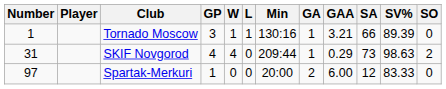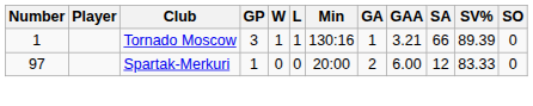 <table class="wikitable sortable" style="text-align: center;">
 <tr>
 <th>Number</th>
 <th>Player</th>
 <th>Club</th>
 <th>GP</th>
 <th>W</th>
 <th>L</th>
 <th>Min</th>
 <th>GA</th>
 <th>GAA</th>
 <th>SA</th>
 <th>SV%</th>
 <th>SO</th>
 </tr>
 <tr>
 <td>1</td>
 <td align=left></td>
 <td align=left> <a href='#'>Tornado Moscow</a></td>
 <td>3</td>
 <td>1</td>
 <td>1</td>
 <td>130:16</td>
 <td>1</td>
 <td>3.21</td>
 <td>66</td>
 <td>89.39</td>
 <td>0</td>
 </tr>
 <tr>
-<td>31</td>
-<td align=left></td>
-<td align=left> <a href='#'>SKIF Novgorod</a></td>
-<td>4</td>
-<td>4</td>
-<td>0</td>
-<td>209:44</td>
-<td>1</td>
-<td>0.29</td>
-<td>73</td>
-<td>98.63</td>
-<td>2</td>
-</tr>
-<tr>
 <td>97</td>
 <td align=left></td>
 <td align=left> <a href='#'>Spartak-Merkuri</a></td>
 <td>1</td>
 <td>0</td>
 <td>0</td>
 <td>20:00</td>
 <td>2</td>
 <td>6.00</td>
 <td>12</td>
 <td>83.33</td>
 <td>0</td>
 </tr>
 </table>
